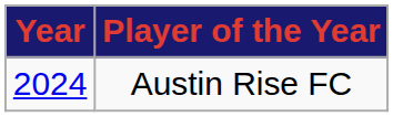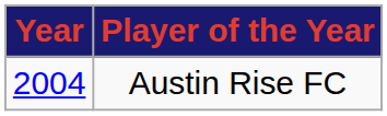 <table class="wikitable" style="text-align:center">
 <tr>
 <th style="background:#191970; color:#E03C31">Year</th>
 <th style="background:#191970; color:#E03C31">Player of the Year</th>
 </tr>
 <tr>
-<td><a href='#'>2024</a></td>
+<td><a href='#'>2004</a></td>
 <td>Austin Rise FC</td>
 </tr>
 </table>
